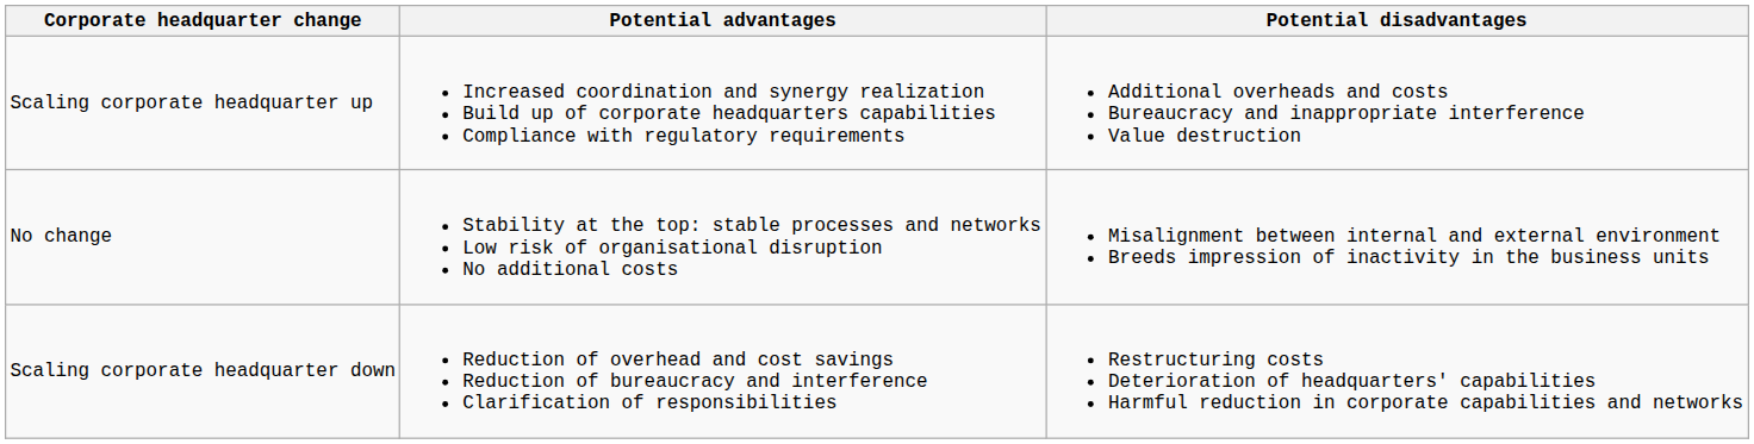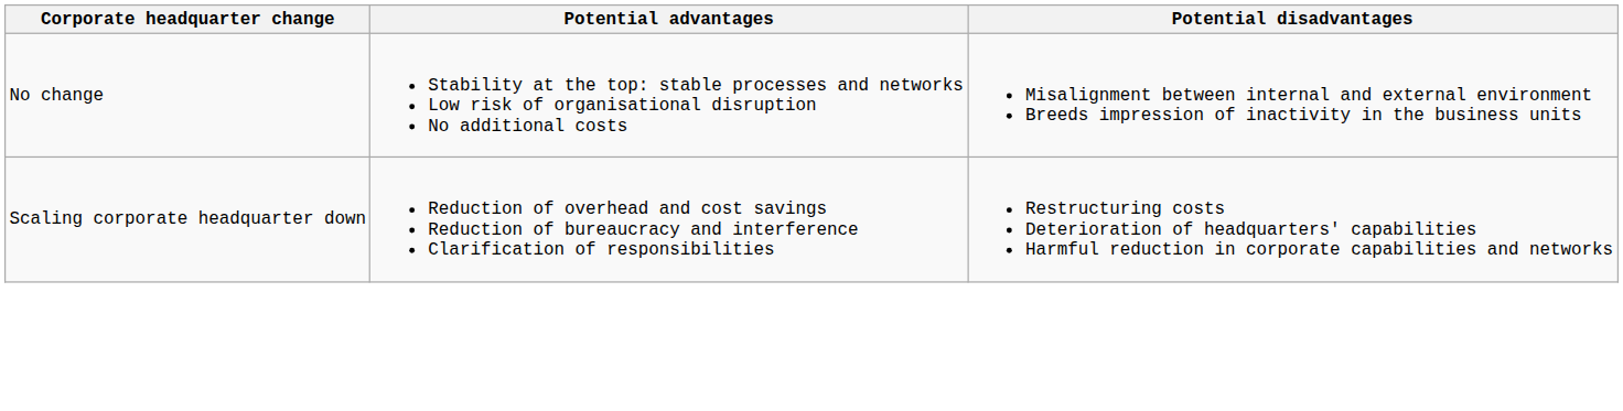 <table class="wikitable">
 <tr>
 <th>Corporate headquarter change</th>
 <th>Potential advantages</th>
 <th>Potential disadvantages</th>
-</tr>
-<tr>
-<td>Scaling corporate headquarter up</td>
-<td><br><ul><li>Increased coordination and synergy realization</li><li>Build up of corporate headquarters capabilities</li><li>Compliance with regulatory requirements</li></ul></td>
-<td><br><ul><li>Additional overheads and costs</li><li>Bureaucracy and inappropriate interference</li><li>Value destruction</li></ul></td>
 </tr>
 <tr>
 <td>No change</td>
 <td><br><ul><li>Stability at the top: stable processes and networks</li><li>Low risk of organisational disruption</li><li>No additional costs</li></ul></td>
 <td><br><ul><li>Misalignment between internal and external environment</li><li>Breeds impression of inactivity in the business units</li></ul></td>
 </tr>
 <tr>
 <td>Scaling corporate headquarter down</td>
 <td><br><ul><li>Reduction of overhead and cost savings</li><li>Reduction of bureaucracy and interference</li><li>Clarification of responsibilities</li></ul></td>
 <td><br><ul><li>Restructuring costs</li><li>Deterioration of headquarters' capabilities</li><li>Harmful reduction in corporate capabilities and networks</li></ul></td>
 </tr>
 </table>
